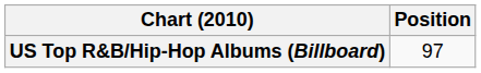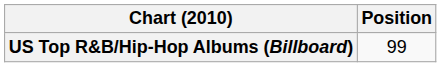 <table class="wikitable plainrowheaders">
 <tr>
 <th scope="col">Chart (2010)</th>
 <th scope="col">Position</th>
 </tr>
 <tr>
 <th scope="row">US Top R&B/Hip-Hop Albums (<em>Billboard</em>)</th>
-<td style="text-align:center;">97</td>
+<td style="text-align:center;">99</td>
 </tr>
 </table>
